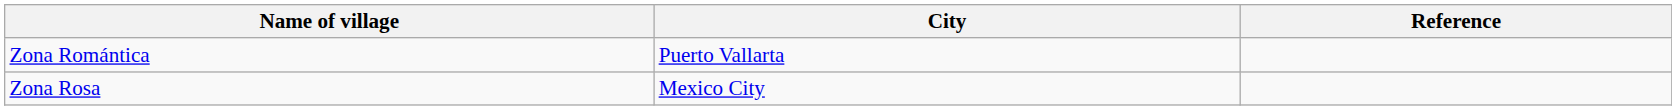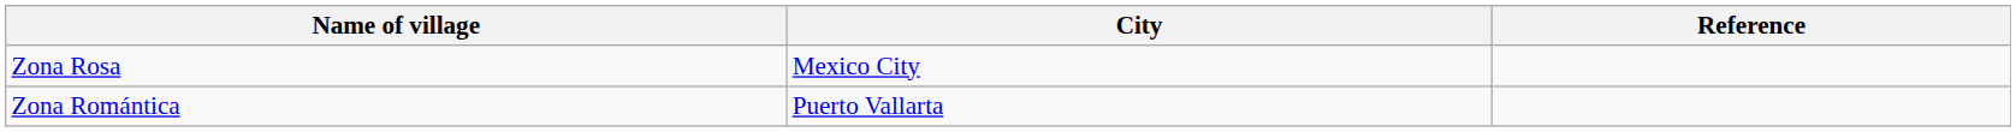 <table class="wikitable" style="width: 100%">
 <tr>
 <th>Name of village</th>
 <th>City </th>
 <th>Reference</th>
 </tr>
 <tr>
+<td><a href='#'>Zona Rosa</a></td>
+<td><a href='#'>Mexico City</a></td>
+<td></td>
+</tr>
+<tr>
 <td><a href='#'>Zona Romántica</a></td>
 <td><a href='#'>Puerto Vallarta</a></td>
 <td></td>
 </tr>
-<tr>
-<td><a href='#'>Zona Rosa</a></td>
-<td><a href='#'>Mexico City</a></td>
-<td></td>
-</tr>
 </table>
